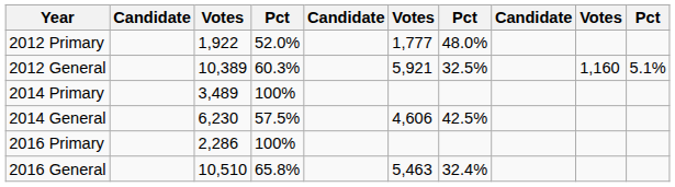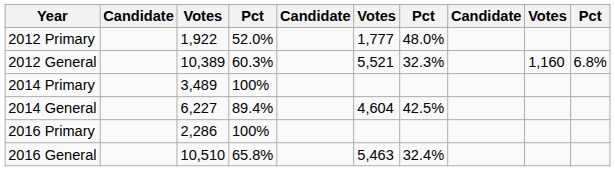 <table class="wikitable" style="margin:0.5em ; font-size:95%">
 <tr>
 <th>Year</th>
 <th>Candidate</th>
 <th>Votes</th>
 <th>Pct</th>
 <th>Candidate</th>
 <th>Votes</th>
 <th>Pct</th>
 <th>Candidate</th>
 <th>Votes</th>
 <th>Pct</th>
 </tr>
 <tr>
 <td>2012 Primary</td>
 <td></td>
 <td>1,922</td>
 <td>52.0%</td>
 <td></td>
 <td>1,777</td>
 <td>48.0%</td>
 <td></td>
 <td></td>
 <td></td>
 </tr>
 <tr>
 <td>2012 General</td>
 <td></td>
 <td>10,389</td>
 <td>60.3%</td>
 <td></td>
-<td>5,921</td>
-<td>32.5%</td>
+<td>5,521</td>
+<td>32.3%</td>
 <td></td>
 <td>1,160</td>
-<td>5.1%</td>
+<td>6.8%</td>
 </tr>
 <tr>
 <td>2014 Primary</td>
 <td></td>
 <td>3,489</td>
 <td>100%</td>
 <td></td>
 <td></td>
 <td></td>
 <td></td>
 <td></td>
 <td></td>
 </tr>
 <tr>
 <td>2014 General</td>
 <td></td>
-<td>6,230</td>
-<td>57.5%</td>
+<td>6,227</td>
+<td>89.4%</td>
 <td></td>
-<td>4,606</td>
+<td>4,604</td>
 <td>42.5%</td>
 <td></td>
 <td></td>
 <td></td>
 </tr>
 <tr>
 <td>2016 Primary</td>
 <td></td>
 <td>2,286</td>
 <td>100%</td>
 <td></td>
 <td></td>
 <td></td>
 <td></td>
 <td></td>
 <td></td>
 </tr>
 <tr>
 <td>2016 General</td>
 <td></td>
 <td>10,510</td>
 <td>65.8%</td>
 <td></td>
 <td>5,463</td>
 <td>32.4%</td>
 <td></td>
 <td></td>
 <td></td>
 </tr>
 </table>
